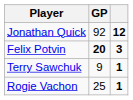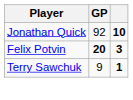 <table class="wikitable" style="text-align:center; float:left; margin-right:1em;">
 <tr>
 <th>Player</th>
 <th>GP</th>
 <th></th>
 </tr>
 <tr>
 <td style="text-align:left;"><a href='#'>Jonathan Quick</a></td>
 <td>92</td>
-<td><strong>12</strong></td>
+<td><strong>10</strong></td>
 </tr>
 <tr>
 <td style="text-align:left;"><a href='#'>Felix Potvin</a></td>
 <td><strong>20</strong></td>
 <td><strong>3</strong></td>
 </tr>
 <tr>
 <td style="text-align:left;"><a href='#'>Terry Sawchuk</a></td>
 <td>9</td>
 <td><strong>1</strong></td>
 </tr>
-<tr>
-<td style="text-align:left;"><a href='#'>Rogie Vachon</a></td>
-<td>25</td>
-<td><strong>1</strong></td>
-</tr>
 </table>
